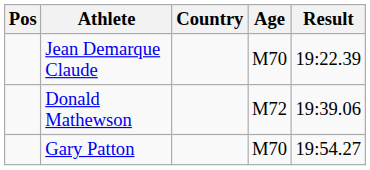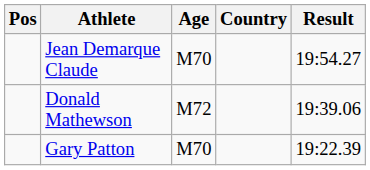 <table class="wikitable"  style="text-align:center; width:50%;">
 <tr>
 <th>Pos</th>
 <th>Athlete</th>
+<th>Age</th>
 <th>Country</th>
-<th>Age</th>
 <th>Result</th>
 </tr>
 <tr>
 <td align=center></td>
 <td align=left><a href='#'>Jean Demarque Claude</a></td>
+<td align=left>M70</td>
 <td align=left></td>
-<td align=left>M70</td>
-<td>19:22.39</td>
+<td>19:54.27</td>
 </tr>
 <tr>
 <td align=center></td>
 <td align=left><a href='#'>Donald Mathewson</a></td>
+<td align=left>M72</td>
 <td align=left></td>
-<td align=left>M72</td>
 <td>19:39.06</td>
 </tr>
 <tr>
 <td align=center></td>
 <td align=left><a href='#'>Gary Patton</a></td>
+<td align=left>M70</td>
 <td align=left></td>
-<td align=left>M70</td>
-<td>19:54.27</td>
+<td>19:22.39</td>
 </tr>
 </table>
